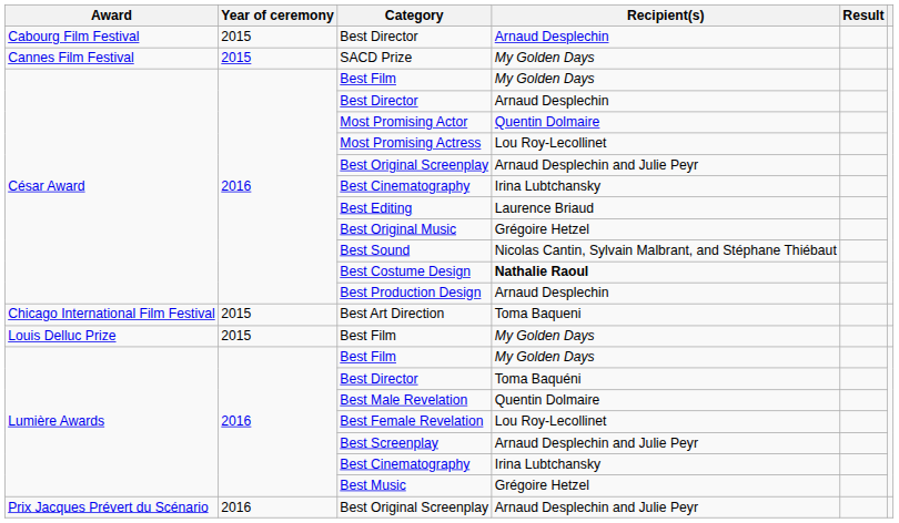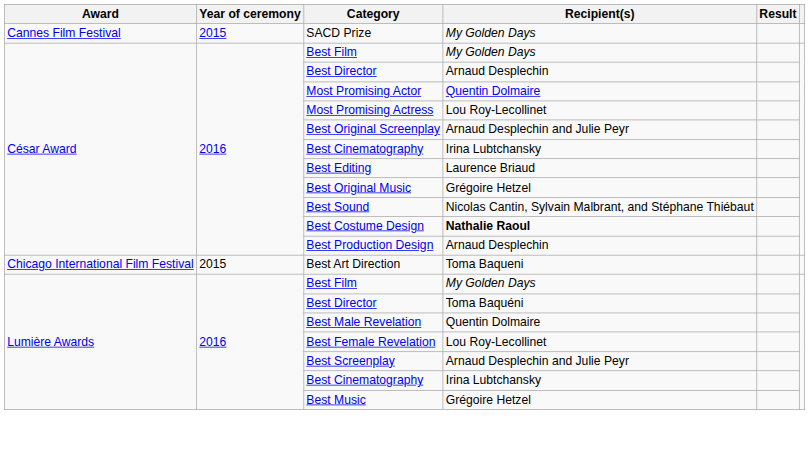 <table class="wikitable sortable plainrowheaders">
 <tr>
 <th scope="col">Award</th>
 <th scope="col">Year of ceremony</th>
 <th scope="col">Category</th>
 <th scope="col">Recipient(s)</th>
 <th scope="col">Result</th>
 <th scope="col" class="unsortable"></th>
-</tr>
-<tr>
-<td><a href='#'>Cabourg Film Festival</a></td>
-<td>2015</td>
-<td>Best Director</td>
-<td><a href='#'>Arnaud Desplechin</a></td>
-<td></td>
-<td></td>
 </tr>
 <tr>
 <td><a href='#'>Cannes Film Festival</a></td>
 <td><a href='#'>2015</a></td>
 <td>SACD Prize</td>
 <td><em>My Golden Days</em></td>
 <td></td>
 <td></td>
 </tr>
 <tr>
 <td rowspan="11"><a href='#'>César Award</a></td>
 <td rowspan="11"><a href='#'>2016</a></td>
 <td><a href='#'>Best Film</a></td>
 <td><em>My Golden Days</em></td>
 <td></td>
 <td rowspan="11"></td>
 </tr>
 <tr>
 <td><a href='#'>Best Director</a></td>
 <td>Arnaud Desplechin</td>
 <td></td>
 </tr>
 <tr>
 <td><a href='#'>Most Promising Actor</a></td>
 <td><a href='#'>Quentin Dolmaire</a></td>
 <td></td>
 </tr>
 <tr>
 <td><a href='#'>Most Promising Actress</a></td>
 <td>Lou Roy-Lecollinet</td>
 <td></td>
 </tr>
 <tr>
 <td><a href='#'>Best Original Screenplay</a></td>
 <td>Arnaud Desplechin and Julie Peyr</td>
 <td></td>
 </tr>
 <tr>
 <td><a href='#'>Best Cinematography</a></td>
 <td>Irina Lubtchansky</td>
 <td></td>
 </tr>
 <tr>
 <td><a href='#'>Best Editing</a></td>
 <td>Laurence Briaud</td>
 <td></td>
 </tr>
 <tr>
 <td><a href='#'>Best Original Music</a></td>
 <td>Grégoire Hetzel</td>
 <td></td>
 </tr>
 <tr>
 <td><a href='#'>Best Sound</a></td>
 <td>Nicolas Cantin, Sylvain Malbrant, and Stéphane Thiébaut</td>
 <td></td>
 </tr>
 <tr>
 <td><a href='#'>Best Costume Design</a></td>
 <td><strong>Nathalie Raoul</strong></td>
 <td></td>
 </tr>
 <tr>
 <td><a href='#'>Best Production Design</a></td>
 <td>Arnaud Desplechin</td>
 <td></td>
 </tr>
 <tr>
 <td><a href='#'>Chicago International Film Festival</a></td>
 <td>2015</td>
 <td>Best Art Direction</td>
 <td>Toma Baqueni</td>
 <td></td>
 <td></td>
 </tr>
 <tr>
-<td><a href='#'>Louis Delluc Prize</a></td>
-<td>2015</td>
-<td>Best Film</td>
-<td><em>My Golden Days</em></td>
-<td></td>
-<td></td>
-</tr>
-<tr>
 <td rowspan="7"><a href='#'>Lumière Awards</a></td>
 <td rowspan="7"><a href='#'>2016</a></td>
 <td><a href='#'>Best Film</a></td>
 <td><em>My Golden Days</em></td>
 <td></td>
 <td rowspan="7"></td>
 </tr>
 <tr>
 <td><a href='#'>Best Director</a></td>
 <td>Toma Baquéni</td>
 <td></td>
 </tr>
 <tr>
 <td><a href='#'>Best Male Revelation</a></td>
 <td>Quentin Dolmaire</td>
 <td></td>
 </tr>
 <tr>
 <td><a href='#'>Best Female Revelation</a></td>
 <td>Lou Roy-Lecollinet</td>
 <td></td>
 </tr>
 <tr>
 <td><a href='#'>Best Screenplay</a></td>
 <td>Arnaud Desplechin and Julie Peyr</td>
 <td></td>
 </tr>
 <tr>
 <td><a href='#'>Best Cinematography</a></td>
 <td>Irina Lubtchansky</td>
 <td></td>
 </tr>
 <tr>
 <td><a href='#'>Best Music</a></td>
 <td>Grégoire Hetzel</td>
 <td></td>
 </tr>
-<tr>
-<td><a href='#'>Prix Jacques Prévert du Scénario</a></td>
-<td>2016</td>
-<td>Best Original Screenplay</td>
-<td>Arnaud Desplechin and Julie Peyr</td>
-<td></td>
-<td></td>
-</tr>
 </table>
